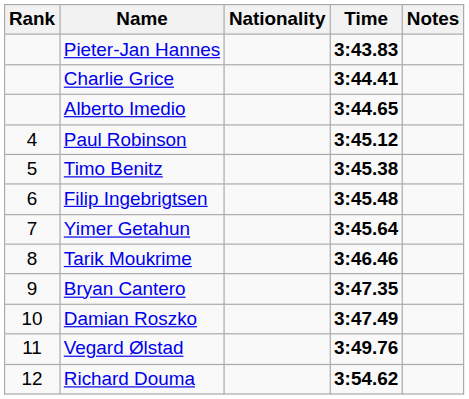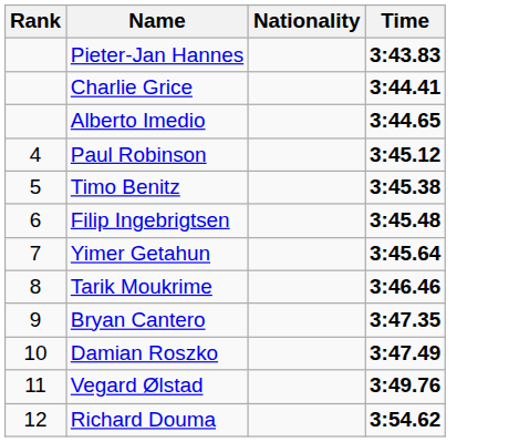 <table class="wikitable sortable" style="text-align:center">
 <tr>
 <th>Rank</th>
 <th>Name</th>
 <th>Nationality</th>
 <th>Time</th>
-<th>Notes</th>
 </tr>
 <tr>
 <td></td>
 <td align=left><a href='#'>Pieter-Jan Hannes</a></td>
 <td align=left></td>
 <td><strong>3:43.83</strong></td>
-<td></td>
 </tr>
 <tr>
 <td></td>
 <td align=left><a href='#'>Charlie Grice</a></td>
 <td align=left></td>
 <td><strong>3:44.41</strong></td>
-<td></td>
 </tr>
 <tr>
 <td></td>
 <td align=left><a href='#'>Alberto Imedio</a></td>
 <td align=left></td>
 <td><strong>3:44.65</strong></td>
-<td></td>
 </tr>
 <tr>
 <td>4</td>
 <td align=left><a href='#'>Paul Robinson</a></td>
 <td align=left></td>
 <td><strong>3:45.12</strong></td>
-<td></td>
 </tr>
 <tr>
 <td>5</td>
 <td align=left><a href='#'>Timo Benitz</a></td>
 <td align=left></td>
 <td><strong>3:45.38</strong></td>
-<td></td>
 </tr>
 <tr>
 <td>6</td>
 <td align=left><a href='#'>Filip Ingebrigtsen</a></td>
 <td align=left></td>
 <td><strong>3:45.48</strong></td>
-<td></td>
 </tr>
 <tr>
 <td>7</td>
 <td align=left><a href='#'>Yimer Getahun</a></td>
 <td align=left></td>
 <td><strong>3:45.64</strong></td>
-<td></td>
 </tr>
 <tr>
 <td>8</td>
 <td align=left><a href='#'>Tarik Moukrime</a></td>
 <td align=left></td>
 <td><strong>3:46.46</strong></td>
-<td></td>
 </tr>
 <tr>
 <td>9</td>
 <td align=left><a href='#'>Bryan Cantero</a></td>
 <td align=left></td>
 <td><strong>3:47.35</strong></td>
-<td></td>
 </tr>
 <tr>
 <td>10</td>
 <td align=left><a href='#'>Damian Roszko</a></td>
 <td align=left></td>
 <td><strong>3:47.49</strong></td>
-<td></td>
 </tr>
 <tr>
 <td>11</td>
 <td align=left><a href='#'>Vegard Ølstad</a></td>
 <td align=left></td>
 <td><strong>3:49.76</strong></td>
-<td></td>
 </tr>
 <tr>
 <td>12</td>
 <td align=left><a href='#'>Richard Douma</a></td>
 <td align=left></td>
 <td><strong>3:54.62</strong></td>
-<td></td>
 </tr>
 </table>
